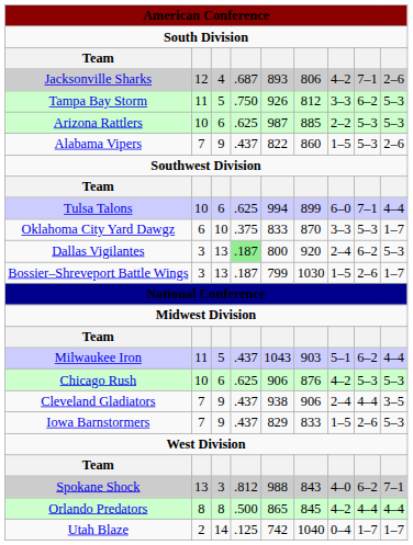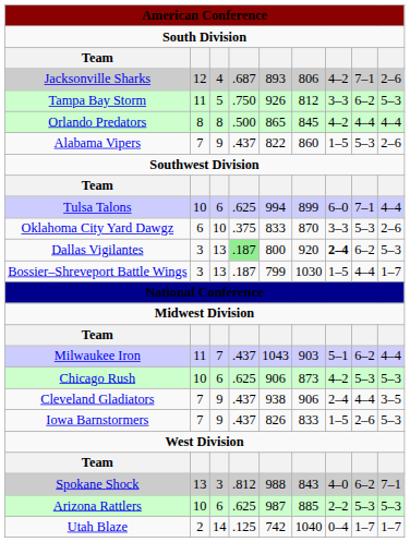 <table class="wikitable">
 <tr>
 <td bgcolor="darkred" colspan="9" align="center"><span><strong>American Conference</strong></span></td>
 </tr>
 <tr>
 <td colspan="9" align="center"><strong>South Division</strong></td>
 </tr>
 <tr>
 <th align="center">Team</th>
 <th align="center"></th>
 <th align="center"></th>
 <th align="center"></th>
 <th align="center"></th>
 <th align="center"></th>
 <th align="center"></th>
 <th align="center"></th>
 <th align="center"></th>
 </tr>
 <tr bgcolor=#CCCCCC>
 <td align="center"><a href='#'>Jacksonville Sharks</a></td>
 <td align="center">12</td>
 <td align="center">4</td>
 <td align="center">.687</td>
 <td align="center">893</td>
 <td align="center">806</td>
 <td align="center">4–2</td>
 <td align="center">7–1</td>
 <td align="center">2–6</td>
 </tr>
 <tr bgcolor=#CCFFCC>
 <td align="center"><a href='#'>Tampa Bay Storm</a></td>
 <td align="center">11</td>
 <td align="center">5</td>
 <td align="center">.750</td>
 <td align="center">926</td>
 <td align="center">812</td>
 <td align="center">3–3</td>
 <td align="center">6–2</td>
 <td align="center">5–3</td>
 </tr>
 <tr bgcolor=#CCFFCC>
-<td align="center"><a href='#'>Arizona Rattlers</a></td>
-<td align="center">10</td>
-<td align="center">6</td>
-<td align="center">.625</td>
-<td align="center">987</td>
-<td align="center">885</td>
-<td align="center">2–2</td>
-<td align="center">5–3</td>
-<td align="center">5–3</td>
+<td align="center"><a href='#'>Orlando Predators</a></td>
+<td align="center">8</td>
+<td align="center">8</td>
+<td align="center">.500</td>
+<td align="center">865</td>
+<td align="center">845</td>
+<td align="center">4–2</td>
+<td align="center">4–4</td>
+<td align="center">4–4</td>
 </tr>
 <tr>
 <td align="center"><a href='#'>Alabama Vipers</a></td>
 <td align="center">7</td>
 <td align="center">9</td>
 <td align="center">.437</td>
 <td align="center">822</td>
 <td align="center">860</td>
 <td align="center">1–5</td>
 <td align="center">5–3</td>
 <td align="center">2–6</td>
 </tr>
 <tr>
 <td colspan="9" align="center"><strong>Southwest Division</strong></td>
 </tr>
 <tr>
 <th align="center">Team</th>
 <th align="center"></th>
 <th align="center"></th>
 <th align="center"></th>
 <th align="center"></th>
 <th align="center"></th>
 <th align="center"></th>
 <th align="center"></th>
 <th align="center"></th>
 </tr>
 <tr bgcolor=#CCCCFF>
 <td align="center"><a href='#'>Tulsa Talons</a></td>
 <td align="center">10</td>
 <td align="center">6</td>
 <td align="center">.625</td>
 <td align="center">994</td>
 <td align="center">899</td>
 <td align="center">6–0</td>
 <td align="center">7–1</td>
 <td align="center">4–4</td>
 </tr>
 <tr>
 <td align="center"><a href='#'>Oklahoma City Yard Dawgz</a></td>
 <td align="center">6</td>
 <td align="center">10</td>
 <td align="center">.375</td>
 <td align="center">833</td>
 <td align="center">870</td>
 <td align="center">3–3</td>
 <td align="center">5–3</td>
-<td align="center">1–7</td>
+<td align="center">2–6</td>
 </tr>
 <tr>
 <td align="center"><a href='#'>Dallas Vigilantes</a></td>
 <td align="center">3</td>
 <td align="center">13</td>
 <td align="center" style="background: lightgreen;">.187</td>
 <td align="center">800</td>
 <td align="center">920</td>
-<td align="center">2–4</td>
+<td align="center"><strong>2–4</strong></td>
 <td align="center">6–2</td>
 <td align="center">5–3</td>
 </tr>
 <tr>
 <td align="center"><a href='#'>Bossier–Shreveport Battle Wings</a></td>
 <td align="center">3</td>
 <td align="center">13</td>
 <td align="center">.187</td>
 <td align="center">799</td>
 <td align="center">1030</td>
 <td align="center">1–5</td>
-<td align="center">2–6</td>
+<td align="center">4–4</td>
 <td align="center">1–7</td>
 </tr>
 <tr>
 <td bgcolor="darkblue" colspan="9" align="center"><span><strong>National Conference</strong></span></td>
 </tr>
 <tr>
 <td colspan="9" align="center"><strong>Midwest Division</strong></td>
 </tr>
 <tr>
 <th align="center">Team</th>
 <th align="center"></th>
 <th align="center"></th>
 <th align="center"></th>
 <th align="center"></th>
 <th align="center"></th>
 <th align="center"></th>
 <th align="center"></th>
 <th align="center"></th>
 </tr>
 <tr bgcolor=#CCCCFF>
 <td align="center"><a href='#'>Milwaukee Iron</a></td>
 <td align="center">11</td>
-<td align="center">5</td>
+<td align="center">7</td>
 <td align="center">.437</td>
 <td align="center">1043</td>
 <td align="center">903</td>
 <td align="center">5–1</td>
 <td align="center">6–2</td>
 <td align="center">4–4</td>
 </tr>
 <tr bgcolor=#CCFFCC>
 <td align="center"><a href='#'>Chicago Rush</a></td>
 <td align="center">10</td>
 <td align="center">6</td>
 <td align="center">.625</td>
 <td align="center">906</td>
-<td align="center">876</td>
+<td align="center">873</td>
 <td align="center">4–2</td>
 <td align="center">5–3</td>
 <td align="center">5–3</td>
 </tr>
 <tr>
 <td align="center"><a href='#'>Cleveland Gladiators</a></td>
 <td align="center">7</td>
 <td align="center">9</td>
 <td align="center">.437</td>
 <td align="center">938</td>
 <td align="center">906</td>
 <td align="center">2–4</td>
 <td align="center">4–4</td>
 <td align="center">3–5</td>
 </tr>
 <tr>
 <td align="center"><a href='#'>Iowa Barnstormers</a></td>
 <td align="center">7</td>
 <td align="center">9</td>
 <td align="center">.437</td>
-<td align="center">829</td>
+<td align="center">826</td>
 <td align="center">833</td>
 <td align="center">1–5</td>
 <td align="center">2–6</td>
 <td align="center">5–3</td>
 </tr>
 <tr>
 <td colspan="9" align="center"><strong>West Division</strong></td>
 </tr>
 <tr>
 <th align="center">Team</th>
 <th align="center"></th>
 <th align="center"></th>
 <th align="center"></th>
 <th align="center"></th>
 <th align="center"></th>
 <th align="center"></th>
 <th align="center"></th>
 <th align="center"></th>
 </tr>
 <tr bgcolor=#CCCCCC>
 <td align="center"><a href='#'>Spokane Shock</a></td>
 <td align="center">13</td>
 <td align="center">3</td>
 <td align="center">.812</td>
 <td align="center">988</td>
 <td align="center">843</td>
 <td align="center">4–0</td>
 <td align="center">6–2</td>
 <td align="center">7–1</td>
 </tr>
 <tr bgcolor=#CCFFCC>
-<td align="center"><a href='#'>Orlando Predators</a></td>
-<td align="center">8</td>
-<td align="center">8</td>
-<td align="center">.500</td>
-<td align="center">865</td>
-<td align="center">845</td>
-<td align="center">4–2</td>
-<td align="center">4–4</td>
-<td align="center">4–4</td>
+<td align="center"><a href='#'>Arizona Rattlers</a></td>
+<td align="center">10</td>
+<td align="center">6</td>
+<td align="center">.625</td>
+<td align="center">987</td>
+<td align="center">885</td>
+<td align="center">2–2</td>
+<td align="center">5–3</td>
+<td align="center">5–3</td>
 </tr>
 <tr>
 <td align="center"><a href='#'>Utah Blaze</a></td>
 <td align="center">2</td>
 <td align="center">14</td>
 <td align="center">.125</td>
 <td align="center">742</td>
 <td align="center">1040</td>
 <td align="center">0–4</td>
 <td align="center">1–7</td>
 <td align="center">1–7</td>
 </tr>
 </table>
